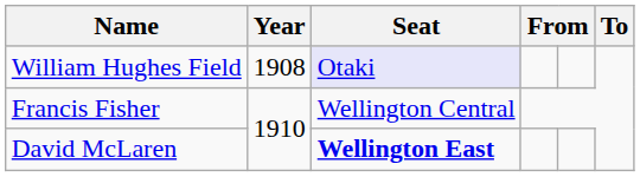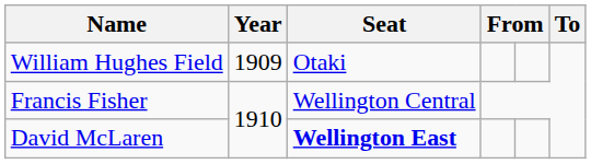 <table class="wikitable">
 <tr align=center>
 <th>Name</th>
 <th>Year</th>
 <th>Seat</th>
 <th colspan=2>From</th>
 <th colspan=2>To</th>
 </tr>
 <tr>
 <td><a href='#'>William Hughes Field</a></td>
-<td>1908</td>
-<td style="background: lavender;"><a href='#'>Otaki</a></td>
+<td>1909</td>
+<td><a href='#'>Otaki</a></td>
 <td></td>
 <td></td>
 </tr>
 <tr>
 <td><a href='#'>Francis Fisher</a></td>
 <td rowspan=2>1910</td>
 <td><a href='#'>Wellington Central</a></td>
 </tr>
 <tr>
 <td><a href='#'>David McLaren</a></td>
 <td><strong><a href='#'>Wellington East</a></strong></td>
 <td></td>
 <td></td>
 </tr>
 </table>
